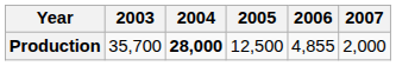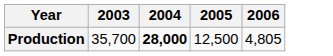 <table class="wikitable">
 <tr>
 <th>Year</th>
 <th>2003</th>
 <th>2004</th>
 <th>2005</th>
 <th>2006</th>
-<th>2007</th>
 </tr>
 <tr style="text-align: right; ">
 <th>Production</th>
 <td>35,700</td>
 <td><strong>28,000</strong></td>
 <td>12,500</td>
-<td>4,855</td>
-<td>2,000</td>
+<td>4,805</td>
 </tr>
 </table>
